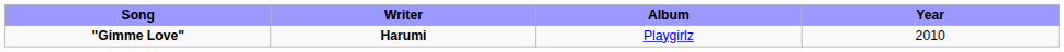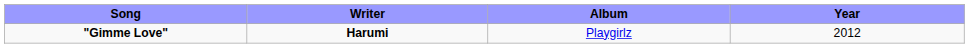 <table class="wikitable" style="margin:0.5em auto; clear:both; text-align:center; width:100%">
 <tr>
 <th width="500" style="background: #99F;">Song</th>
 <th width="500" style="background: #99F;">Writer</th>
 <th width="500" style="background: #99F;">Album</th>
 <th width="500" style="background: #99F;">Year</th>
 </tr>
 <tr>
 <td><strong>"Gimme Love"</strong></td>
 <td><strong>Harumi</strong></td>
 <td><a href='#'>Playgirlz</a></td>
-<td>2010</td>
+<td>2012</td>
 </tr>
 </table>
